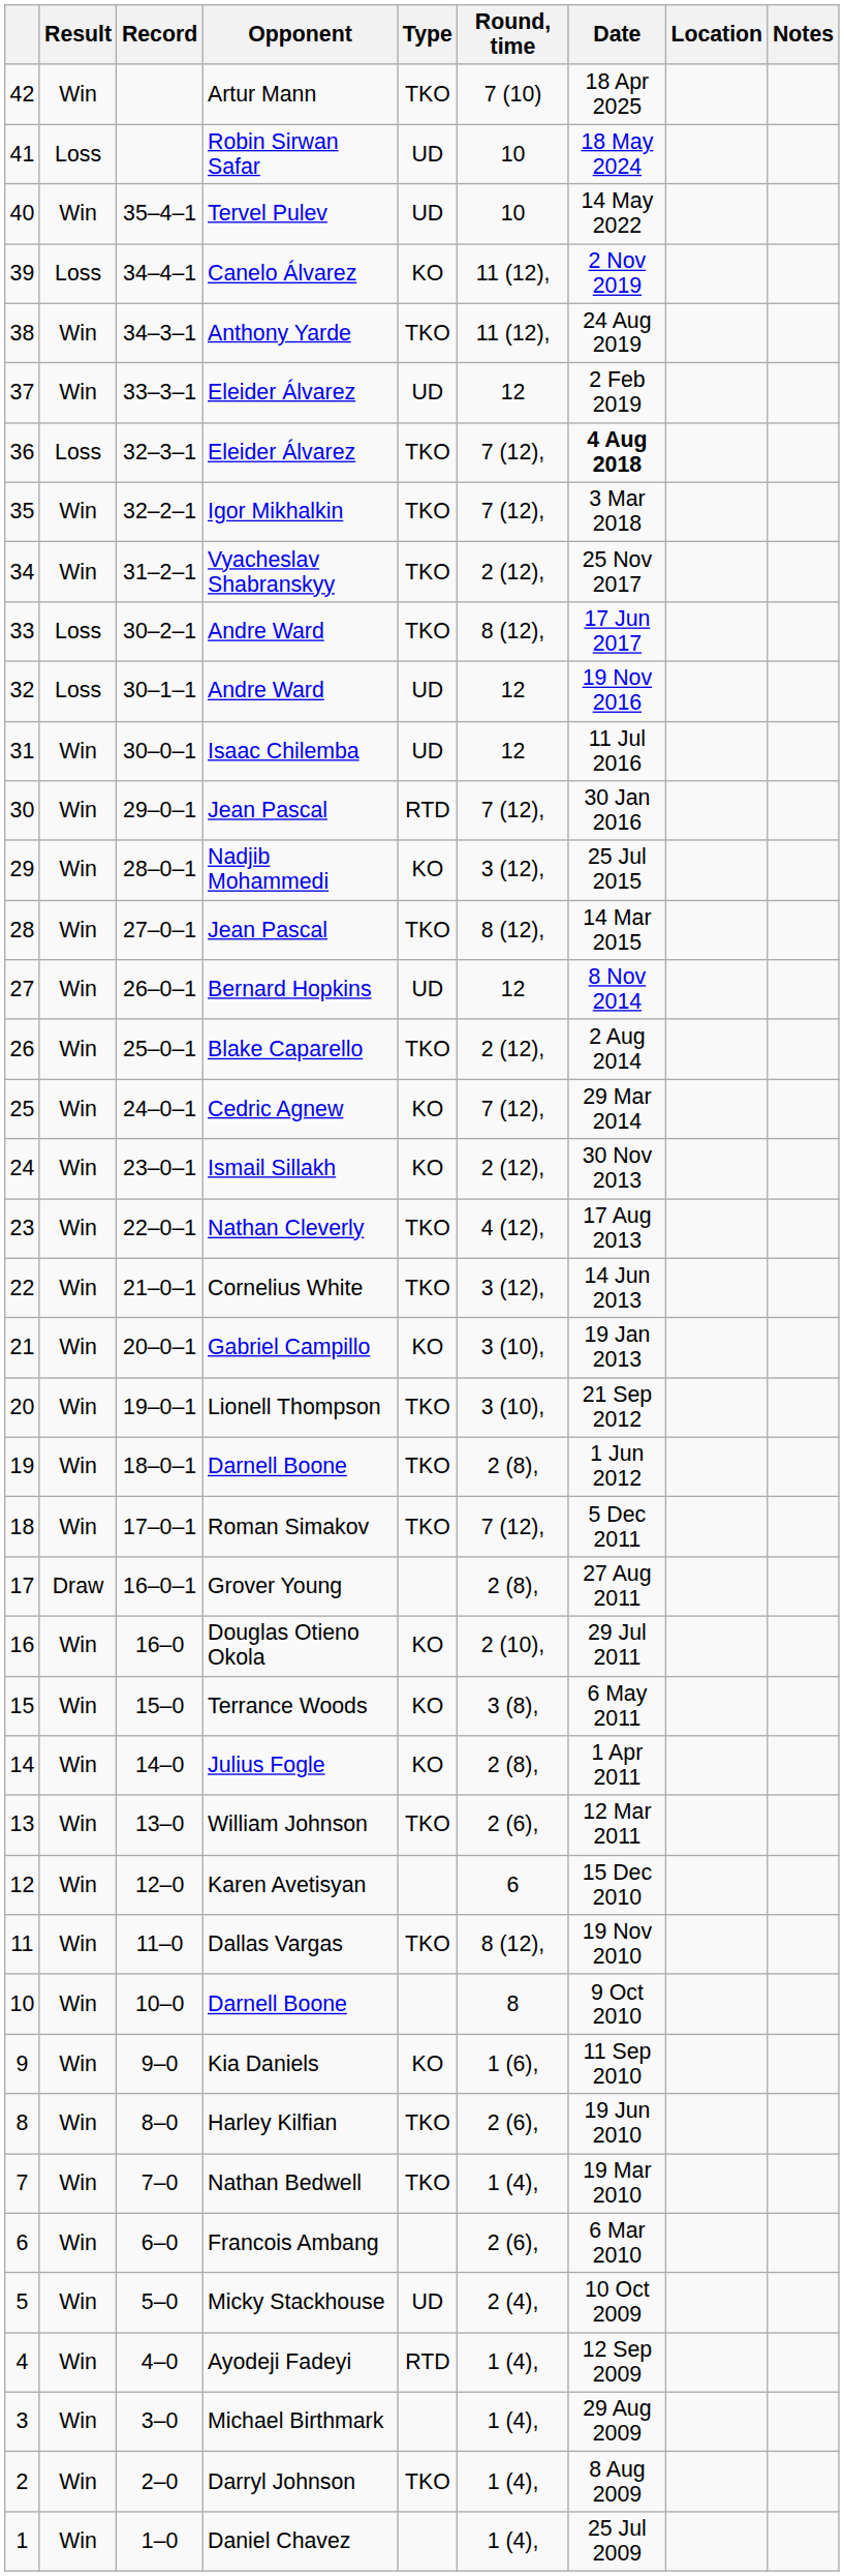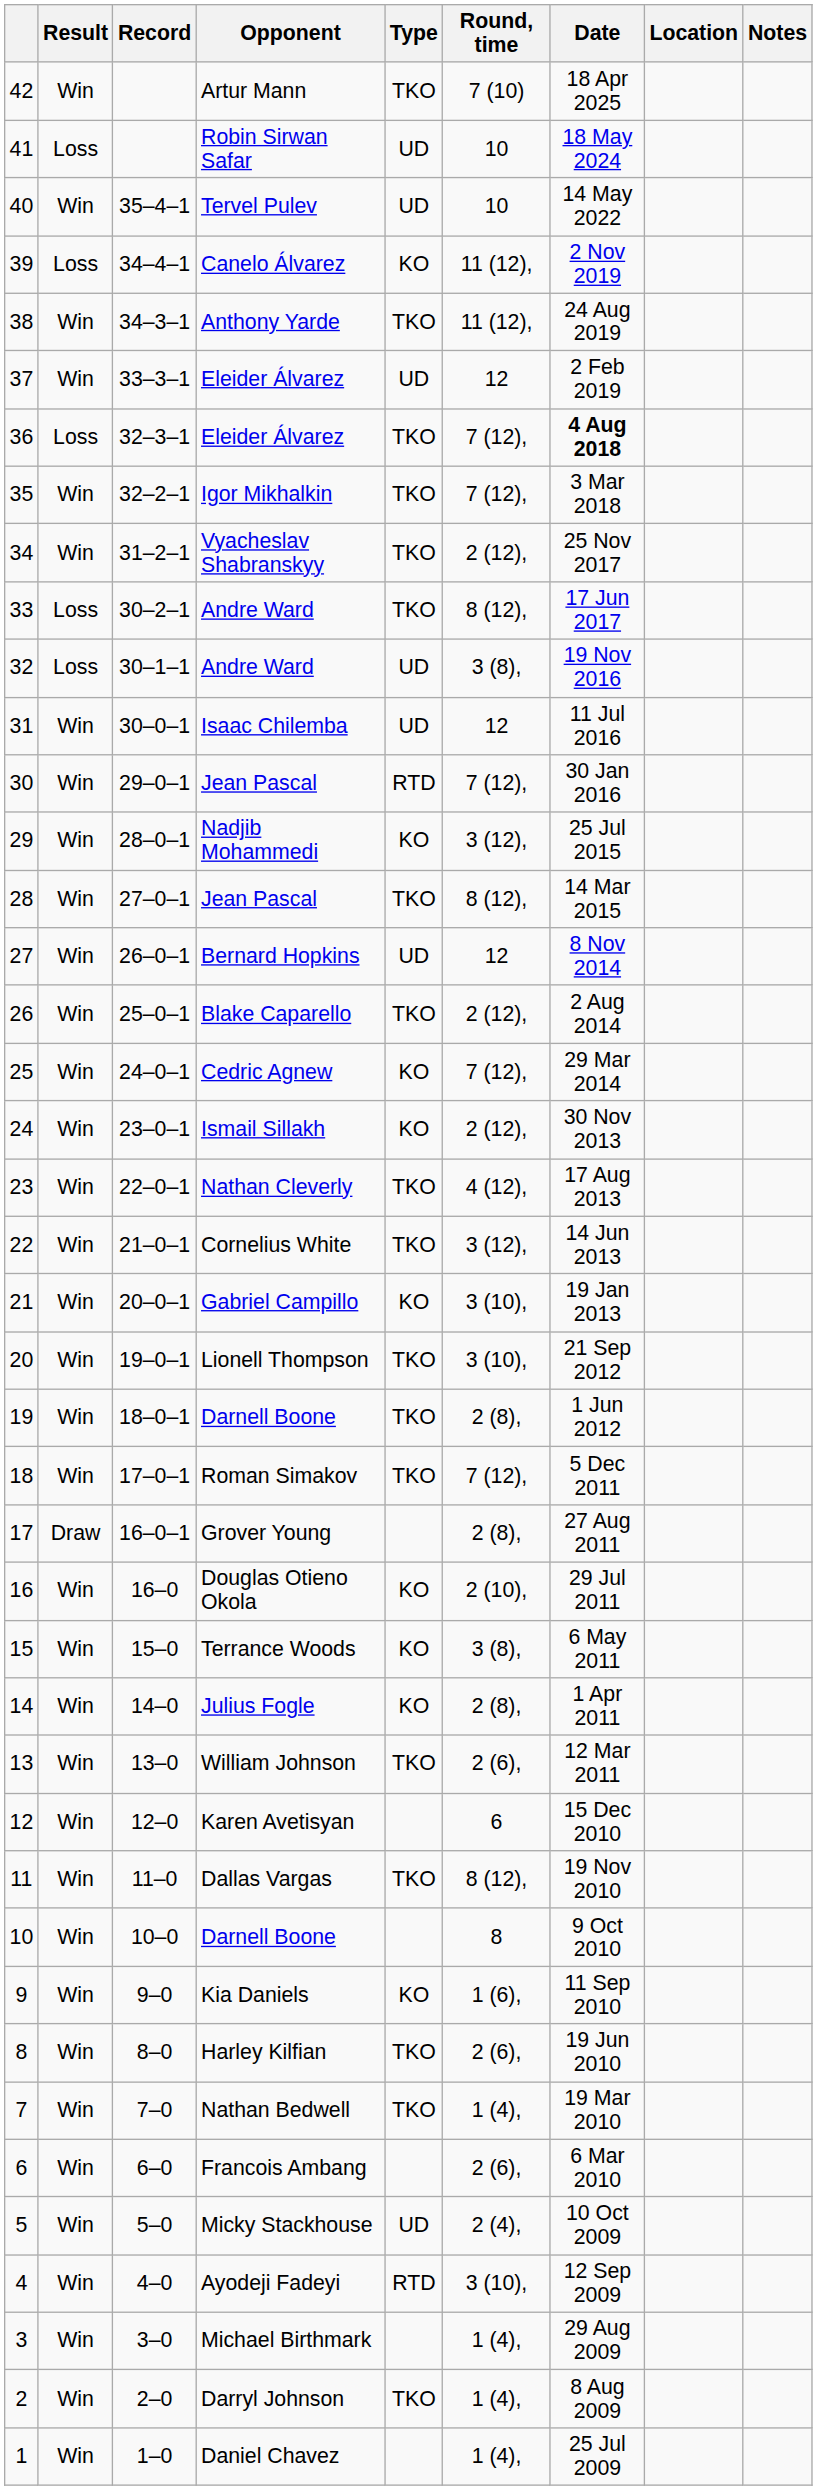 <table class=wikitable style=text-align:center>
 <tr>
 <th></th>
 <th>Result</th>
 <th>Record</th>
 <th>Opponent</th>
 <th>Type</th>
 <th>Round, time</th>
 <th>Date</th>
 <th>Location</th>
 <th>Notes</th>
 </tr>
 <tr>
 <td>42</td>
 <td>Win</td>
 <td></td>
 <td align=left>Artur Mann</td>
 <td>TKO</td>
 <td>7 (10)</td>
 <td>18 Apr 2025</td>
 <td align=left></td>
 <td align=left></td>
 </tr>
 <tr>
 <td>41</td>
 <td>Loss</td>
 <td></td>
 <td align=left><a href='#'>Robin Sirwan Safar</a></td>
 <td>UD</td>
 <td>10</td>
 <td><a href='#'>18 May 2024</a></td>
 <td align=left></td>
 <td align=left></td>
 </tr>
 <tr>
 <td>40</td>
 <td>Win</td>
 <td>35–4–1</td>
 <td align=left><a href='#'>Tervel Pulev</a></td>
 <td>UD</td>
 <td>10</td>
 <td>14 May 2022</td>
 <td align=left></td>
 <td align=left></td>
 </tr>
 <tr>
 <td>39</td>
 <td>Loss</td>
 <td>34–4–1</td>
 <td align=left><a href='#'>Canelo Álvarez</a></td>
 <td>KO</td>
 <td>11 (12), </td>
 <td><a href='#'>2 Nov 2019</a></td>
 <td align=left></td>
 <td align=left></td>
 </tr>
 <tr>
 <td>38</td>
 <td>Win</td>
 <td>34–3–1</td>
 <td align=left><a href='#'>Anthony Yarde</a></td>
 <td>TKO</td>
 <td>11 (12), </td>
 <td>24 Aug 2019</td>
 <td align=left></td>
 <td align=left></td>
 </tr>
 <tr>
 <td>37</td>
 <td>Win</td>
 <td>33–3–1</td>
 <td align=left><a href='#'>Eleider Álvarez</a></td>
 <td>UD</td>
 <td>12</td>
 <td>2 Feb 2019</td>
 <td align=left></td>
 <td align=left></td>
 </tr>
 <tr>
 <td>36</td>
 <td>Loss</td>
 <td>32–3–1</td>
 <td align=left><a href='#'>Eleider Álvarez</a></td>
 <td>TKO</td>
 <td>7 (12), </td>
 <td><strong>4 Aug 2018</strong></td>
 <td align=left></td>
 <td align=left></td>
 </tr>
 <tr>
 <td>35</td>
 <td>Win</td>
 <td>32–2–1</td>
 <td align=left><a href='#'>Igor Mikhalkin</a></td>
 <td>TKO</td>
 <td>7 (12), </td>
 <td>3 Mar 2018</td>
 <td align=left></td>
 <td align=left></td>
 </tr>
 <tr>
 <td>34</td>
 <td>Win</td>
 <td>31–2–1</td>
 <td align=left><a href='#'>Vyacheslav Shabranskyy</a></td>
 <td>TKO</td>
 <td>2 (12), </td>
 <td>25 Nov 2017</td>
 <td align=left></td>
 <td align=left></td>
 </tr>
 <tr>
 <td>33</td>
 <td>Loss</td>
 <td>30–2–1</td>
 <td align=left><a href='#'>Andre Ward</a></td>
 <td>TKO</td>
 <td>8 (12), </td>
 <td><a href='#'>17 Jun 2017</a></td>
 <td align=left></td>
 <td align=left></td>
 </tr>
 <tr>
 <td>32</td>
 <td>Loss</td>
 <td>30–1–1</td>
 <td align=left><a href='#'>Andre Ward</a></td>
 <td>UD</td>
-<td>12</td>
+<td>3 (8), </td>
 <td><a href='#'>19 Nov 2016</a></td>
 <td align=left></td>
 <td align=left></td>
 </tr>
 <tr>
 <td>31</td>
 <td>Win</td>
 <td>30–0–1</td>
 <td align=left><a href='#'>Isaac Chilemba</a></td>
 <td>UD</td>
 <td>12</td>
 <td>11 Jul 2016</td>
 <td align=left></td>
 <td align=left></td>
 </tr>
 <tr>
 <td>30</td>
 <td>Win</td>
 <td>29–0–1</td>
 <td align=left><a href='#'>Jean Pascal</a></td>
 <td>RTD</td>
 <td>7 (12), </td>
 <td>30 Jan 2016</td>
 <td align=left></td>
 <td align=left></td>
 </tr>
 <tr>
 <td>29</td>
 <td>Win</td>
 <td>28–0–1</td>
 <td align=left><a href='#'>Nadjib Mohammedi</a></td>
 <td>KO</td>
 <td>3 (12), </td>
 <td>25 Jul 2015</td>
 <td align=left></td>
 <td align=left></td>
 </tr>
 <tr>
 <td>28</td>
 <td>Win</td>
 <td>27–0–1</td>
 <td align=left><a href='#'>Jean Pascal</a></td>
 <td>TKO</td>
 <td>8 (12), </td>
 <td>14 Mar 2015</td>
 <td align=left></td>
 <td align=left></td>
 </tr>
 <tr>
 <td>27</td>
 <td>Win</td>
 <td>26–0–1</td>
 <td align=left><a href='#'>Bernard Hopkins</a></td>
 <td>UD</td>
 <td>12</td>
 <td><a href='#'>8 Nov 2014</a></td>
 <td align=left></td>
 <td align=left></td>
 </tr>
 <tr>
 <td>26</td>
 <td>Win</td>
 <td>25–0–1</td>
 <td align=left><a href='#'>Blake Caparello</a></td>
 <td>TKO</td>
 <td>2 (12), </td>
 <td>2 Aug 2014</td>
 <td align=left></td>
 <td align=left></td>
 </tr>
 <tr>
 <td>25</td>
 <td>Win</td>
 <td>24–0–1</td>
 <td align=left><a href='#'>Cedric Agnew</a></td>
 <td>KO</td>
 <td>7 (12), </td>
 <td>29 Mar 2014</td>
 <td align=left></td>
 <td align=left></td>
 </tr>
 <tr>
 <td>24</td>
 <td>Win</td>
 <td>23–0–1</td>
 <td align=left><a href='#'>Ismail Sillakh</a></td>
 <td>KO</td>
 <td>2 (12), </td>
 <td>30 Nov 2013</td>
 <td align=left></td>
 <td align=left></td>
 </tr>
 <tr>
 <td>23</td>
 <td>Win</td>
 <td>22–0–1</td>
 <td align=left><a href='#'>Nathan Cleverly</a></td>
 <td>TKO</td>
 <td>4 (12), </td>
 <td>17 Aug 2013</td>
 <td align=left></td>
 <td align=left></td>
 </tr>
 <tr>
 <td>22</td>
 <td>Win</td>
 <td>21–0–1</td>
 <td align=left>Cornelius White</td>
 <td>TKO</td>
 <td>3 (12), </td>
 <td>14 Jun 2013</td>
 <td align=left></td>
 <td align=left></td>
 </tr>
 <tr>
 <td>21</td>
 <td>Win</td>
 <td>20–0–1</td>
 <td align=left><a href='#'>Gabriel Campillo</a></td>
 <td>KO</td>
 <td>3 (10), </td>
 <td>19 Jan 2013</td>
 <td align=left></td>
 <td align=left></td>
 </tr>
 <tr>
 <td>20</td>
 <td>Win</td>
 <td>19–0–1</td>
 <td align=left>Lionell Thompson</td>
 <td>TKO</td>
 <td>3 (10), </td>
 <td>21 Sep 2012</td>
 <td align=left></td>
 <td align=left></td>
 </tr>
 <tr>
 <td>19</td>
 <td>Win</td>
 <td>18–0–1</td>
 <td align=left><a href='#'>Darnell Boone</a></td>
 <td>TKO</td>
 <td>2 (8), </td>
 <td>1 Jun 2012</td>
 <td align=left></td>
 <td align=left></td>
 </tr>
 <tr>
 <td>18</td>
 <td>Win</td>
 <td>17–0–1</td>
 <td align=left>Roman Simakov</td>
 <td>TKO</td>
 <td>7 (12), </td>
 <td>5 Dec 2011</td>
 <td align=left></td>
 <td align=left></td>
 </tr>
 <tr>
 <td>17</td>
 <td>Draw</td>
 <td>16–0–1</td>
 <td align=left>Grover Young</td>
 <td></td>
 <td>2 (8), </td>
 <td>27 Aug 2011</td>
 <td align=left></td>
 <td align=left></td>
 </tr>
 <tr>
 <td>16</td>
 <td>Win</td>
 <td>16–0</td>
 <td align=left>Douglas Otieno Okola</td>
 <td>KO</td>
 <td>2 (10), </td>
 <td>29 Jul 2011</td>
 <td align=left></td>
 <td align=left></td>
 </tr>
 <tr>
 <td>15</td>
 <td>Win</td>
 <td>15–0</td>
 <td align=left>Terrance Woods</td>
 <td>KO</td>
 <td>3 (8), </td>
 <td>6 May 2011</td>
 <td align=left></td>
 <td align=left></td>
 </tr>
 <tr>
 <td>14</td>
 <td>Win</td>
 <td>14–0</td>
 <td align=left><a href='#'>Julius Fogle</a></td>
 <td>KO</td>
 <td>2 (8), </td>
 <td>1 Apr 2011</td>
 <td align=left></td>
 <td align=left></td>
 </tr>
 <tr>
 <td>13</td>
 <td>Win</td>
 <td>13–0</td>
 <td align=left>William Johnson</td>
 <td>TKO</td>
 <td>2 (6), </td>
 <td>12 Mar 2011</td>
 <td align=left></td>
 <td align=left></td>
 </tr>
 <tr>
 <td>12</td>
 <td>Win</td>
 <td>12–0</td>
 <td align=left>Karen Avetisyan</td>
 <td></td>
 <td>6</td>
 <td>15 Dec 2010</td>
 <td align=left></td>
 <td align=left></td>
 </tr>
 <tr>
 <td>11</td>
 <td>Win</td>
 <td>11–0</td>
 <td align=left>Dallas Vargas</td>
 <td>TKO</td>
 <td>8 (12), </td>
 <td>19 Nov 2010</td>
 <td align=left></td>
 <td align=left></td>
 </tr>
 <tr>
 <td>10</td>
 <td>Win</td>
 <td>10–0</td>
 <td align=left><a href='#'>Darnell Boone</a></td>
 <td></td>
 <td>8</td>
 <td>9 Oct 2010</td>
 <td align=left></td>
 <td align=left></td>
 </tr>
 <tr>
 <td>9</td>
 <td>Win</td>
 <td>9–0</td>
 <td align=left>Kia Daniels</td>
 <td>KO</td>
 <td>1 (6), </td>
 <td>11 Sep 2010</td>
 <td align=left></td>
 <td align=left></td>
 </tr>
 <tr>
 <td>8</td>
 <td>Win</td>
 <td>8–0</td>
 <td align=left>Harley Kilfian</td>
 <td>TKO</td>
 <td>2 (6), </td>
 <td>19 Jun 2010</td>
 <td align=left></td>
 <td align=left></td>
 </tr>
 <tr>
 <td>7</td>
 <td>Win</td>
 <td>7–0</td>
 <td align=left>Nathan Bedwell</td>
 <td>TKO</td>
 <td>1 (4), </td>
 <td>19 Mar 2010</td>
 <td align=left></td>
 <td align=left></td>
 </tr>
 <tr>
 <td>6</td>
 <td>Win</td>
 <td>6–0</td>
 <td align=left>Francois Ambang</td>
 <td></td>
 <td>2 (6), </td>
 <td>6 Mar 2010</td>
 <td align=left></td>
 <td align=left></td>
 </tr>
 <tr>
 <td>5</td>
 <td>Win</td>
 <td>5–0</td>
 <td align=left>Micky Stackhouse</td>
 <td>UD</td>
 <td>2 (4), </td>
 <td>10 Oct 2009</td>
 <td align=left></td>
 <td align=left></td>
 </tr>
 <tr>
 <td>4</td>
 <td>Win</td>
 <td>4–0</td>
 <td align=left>Ayodeji Fadeyi</td>
 <td>RTD</td>
-<td>1 (4), </td>
+<td>3 (10), </td>
 <td>12 Sep 2009</td>
 <td align=left></td>
 <td align=left></td>
 </tr>
 <tr>
 <td>3</td>
 <td>Win</td>
 <td>3–0</td>
 <td align=left>Michael Birthmark</td>
 <td></td>
 <td>1 (4), </td>
 <td>29 Aug 2009</td>
 <td align=left></td>
 <td align=left></td>
 </tr>
 <tr>
 <td>2</td>
 <td>Win</td>
 <td>2–0</td>
 <td align=left>Darryl Johnson</td>
 <td>TKO</td>
 <td>1 (4), </td>
 <td>8 Aug 2009</td>
 <td align=left></td>
 <td align=left></td>
 </tr>
 <tr>
 <td>1</td>
 <td>Win</td>
 <td>1–0</td>
 <td align=left>Daniel Chavez</td>
 <td></td>
 <td>1 (4), </td>
 <td>25 Jul 2009</td>
 <td align=left></td>
 <td align=left></td>
 </tr>
 </table>
